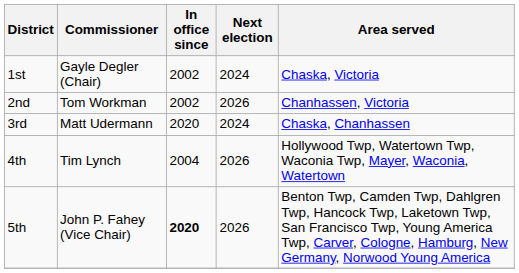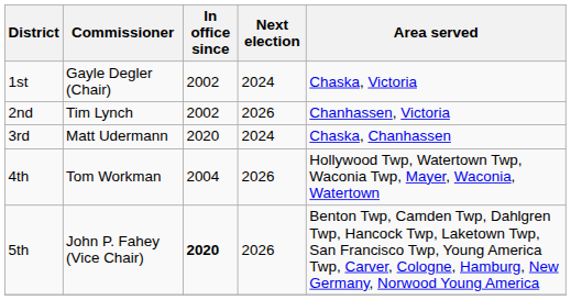 <table class="wikitable">
 <tr>
 <th>District</th>
 <th>Commissioner</th>
 <th>In office since</th>
 <th>Next election</th>
 <th>Area served</th>
 </tr>
 <tr>
 <td>1st</td>
 <td>Gayle Degler (Chair)</td>
 <td>2002</td>
 <td>2024</td>
 <td><a href='#'>Chaska</a>, <a href='#'>Victoria</a></td>
 </tr>
 <tr>
 <td>2nd</td>
-<td>Tom Workman</td>
+<td>Tim Lynch</td>
 <td>2002</td>
 <td>2026</td>
 <td><a href='#'>Chanhassen</a>, <a href='#'>Victoria</a></td>
 </tr>
 <tr>
 <td>3rd</td>
 <td>Matt Udermann</td>
 <td>2020</td>
 <td>2024</td>
 <td><a href='#'>Chaska</a>, <a href='#'>Chanhassen</a></td>
 </tr>
 <tr>
 <td>4th</td>
-<td>Tim Lynch</td>
+<td>Tom Workman</td>
 <td>2004</td>
 <td>2026</td>
 <td>Hollywood Twp, Watertown Twp, Waconia Twp, <a href='#'>Mayer</a>, <a href='#'>Waconia</a>, <a href='#'>Watertown</a></td>
 </tr>
 <tr>
 <td>5th</td>
 <td>John P. Fahey (Vice Chair)</td>
 <td><strong>2020</strong></td>
 <td>2026</td>
 <td>Benton Twp, Camden Twp, Dahlgren Twp, Hancock Twp, Laketown Twp, San Francisco Twp, Young America Twp, <a href='#'>Carver</a>, <a href='#'>Cologne</a>, <a href='#'>Hamburg</a>, <a href='#'>New Germany</a>, <a href='#'>Norwood Young America</a></td>
 </tr>
 <tr>
 </tr>
 </table>
